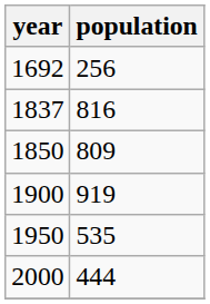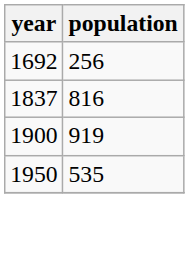 <table class="wikitable">
 <tr>
 <th>year</th>
 <th>population</th>
 </tr>
 <tr>
 <td>1692</td>
 <td>256</td>
 </tr>
 <tr>
 <td>1837</td>
 <td>816</td>
 </tr>
 <tr>
-<td>1850</td>
-<td>809</td>
-</tr>
-<tr>
 <td>1900</td>
 <td>919</td>
 </tr>
 <tr>
 <td>1950</td>
 <td>535</td>
 </tr>
 <tr>
-<td>2000</td>
-<td>444</td>
-</tr>
-<tr>
 </tr>
 </table>
